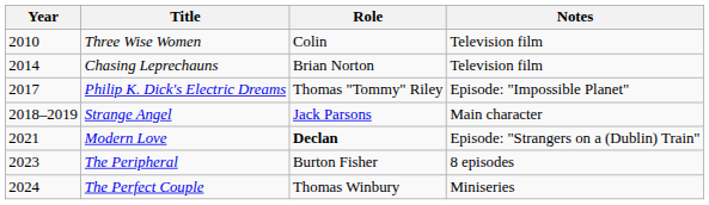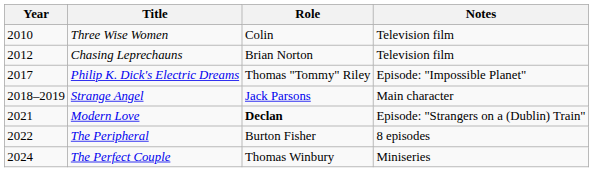 <table class="wikitable">
 <tr>
 <th>Year</th>
 <th>Title</th>
 <th>Role</th>
 <th>Notes</th>
 </tr>
 <tr>
 <td>2010</td>
 <td><em>Three Wise Women</em></td>
 <td>Colin</td>
 <td>Television film</td>
 </tr>
 <tr>
-<td>2014</td>
+<td>2012</td>
 <td><em>Chasing Leprechauns</em></td>
 <td>Brian Norton</td>
 <td>Television film</td>
 </tr>
 <tr>
 <td>2017</td>
 <td><em><a href='#'>Philip K. Dick's Electric Dreams</a></em></td>
 <td>Thomas "Tommy" Riley</td>
 <td>Episode: "Impossible Planet"</td>
 </tr>
 <tr>
 <td>2018–2019</td>
 <td><em><a href='#'>Strange Angel</a></em></td>
 <td><a href='#'>Jack Parsons</a></td>
 <td>Main character</td>
 </tr>
 <tr>
 <td>2021</td>
 <td><em><a href='#'>Modern Love</a></em></td>
 <td><strong>Declan</strong></td>
 <td>Episode: "Strangers on a (Dublin) Train"</td>
 </tr>
 <tr>
-<td>2023</td>
+<td>2022</td>
 <td><em><a href='#'>The Peripheral</a></em></td>
 <td>Burton Fisher</td>
 <td>8 episodes</td>
 </tr>
 <tr>
 <td>2024</td>
 <td><em><a href='#'>The Perfect Couple</a></em></td>
 <td>Thomas Winbury</td>
 <td>Miniseries</td>
 </tr>
 </table>
